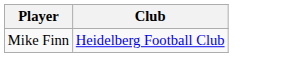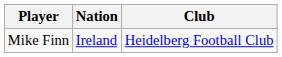 <table class="wikitable" style="font-size: 95%;">
 <tr>
 <th>Player</th>
+<th>Nation</th>
 <th>Club</th>
 </tr>
 <tr>
 <td>Mike Finn</td>
+<td> <a href='#'>Ireland</a></td>
 <td><a href='#'>Heidelberg Football Club</a></td>
 </tr>
 </table>
